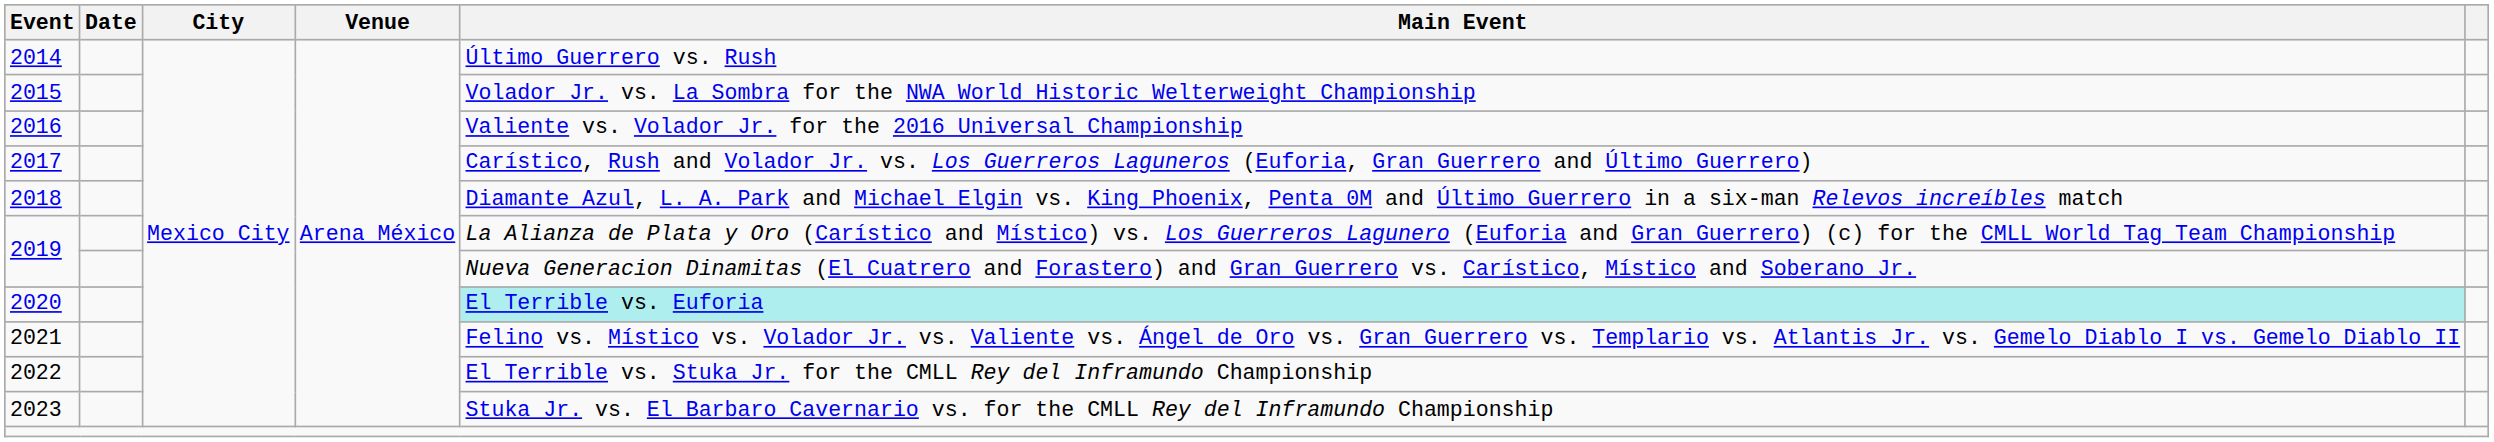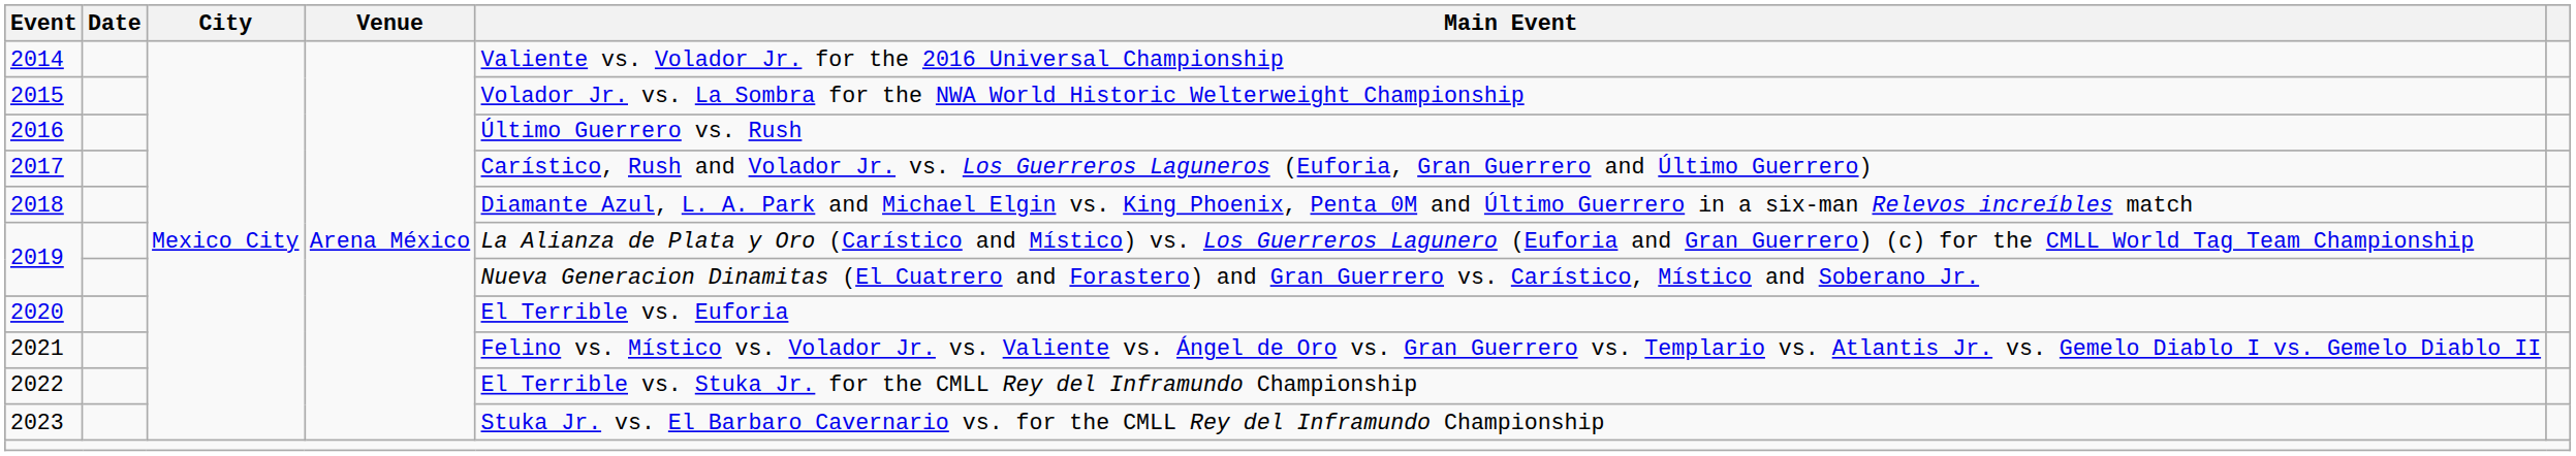 <table class="wikitable" align="center">
 <tr>
 <th scope="col">Event</th>
 <th scope="col">Date</th>
 <th scope="col">City</th>
 <th scope="col">Venue</th>
 <th scope="col">Main Event</th>
 <th scope="col"></th>
 </tr>
 <tr>
 <td><a href='#'>2014</a></td>
 <td></td>
 <td rowspan=11><a href='#'>Mexico City</a></td>
 <td rowspan=11><a href='#'>Arena México</a></td>
-<td><a href='#'>Último Guerrero</a> vs. <a href='#'>Rush</a></td>
+<td><a href='#'>Valiente</a> vs. <a href='#'>Volador Jr.</a> for the <a href='#'>2016 Universal Championship</a></td>
 <td></td>
 </tr>
 <tr>
 <td><a href='#'>2015</a></td>
 <td></td>
 <td><a href='#'>Volador Jr.</a> vs. <a href='#'>La Sombra</a> for the <a href='#'>NWA World Historic Welterweight Championship</a></td>
 <td></td>
 </tr>
 <tr>
 <td><a href='#'>2016</a></td>
 <td></td>
-<td><a href='#'>Valiente</a> vs. <a href='#'>Volador Jr.</a> for the <a href='#'>2016 Universal Championship</a></td>
+<td><a href='#'>Último Guerrero</a> vs. <a href='#'>Rush</a></td>
 <td></td>
 </tr>
 <tr>
 <td><a href='#'>2017</a></td>
 <td></td>
 <td><a href='#'>Carístico</a>, <a href='#'>Rush</a> and <a href='#'>Volador Jr.</a> vs. <em><a href='#'>Los Guerreros Laguneros</a></em> (<a href='#'>Euforia</a>, <a href='#'>Gran Guerrero</a> and <a href='#'>Último Guerrero</a>)</td>
 <td></td>
 </tr>
 <tr>
 <td><a href='#'>2018</a></td>
 <td></td>
 <td><a href='#'>Diamante Azul</a>, <a href='#'>L. A. Park</a> and <a href='#'>Michael Elgin</a> vs. <a href='#'>King Phoenix</a>, <a href='#'>Penta 0M</a> and <a href='#'>Último Guerrero</a> in a six-man <em><a href='#'>Relevos increíbles</a></em> match</td>
 <td></td>
 </tr>
 <tr>
 <td rowspan=2><a href='#'>2019</a></td>
 <td></td>
 <td><em>La Alianza de Plata y Oro</em> (<a href='#'>Carístico</a> and <a href='#'>Místico</a>) vs. <em><a href='#'>Los Guerreros Lagunero</a></em> (<a href='#'>Euforia</a> and <a href='#'>Gran Guerrero</a>) (c) for the <a href='#'>CMLL World Tag Team Championship</a></td>
 <td></td>
 </tr>
 <tr>
 <td></td>
 <td><em>Nueva Generacion Dinamitas</em> (<a href='#'>El Cuatrero</a> and <a href='#'>Forastero</a>) and <a href='#'>Gran Guerrero</a> vs. <a href='#'>Carístico</a>, <a href='#'>Místico</a> and <a href='#'>Soberano Jr.</a></td>
 <td> </td>
 </tr>
 <tr>
 <td><a href='#'>2020</a></td>
 <td></td>
-<td style="background: paleturquoise;"><a href='#'>El Terrible</a> vs. <a href='#'>Euforia</a></td>
+<td><a href='#'>El Terrible</a> vs. <a href='#'>Euforia</a></td>
 <td></td>
 </tr>
 <tr>
 <td>2021</td>
 <td></td>
 <td><a href='#'>Felino</a> vs. <a href='#'>Místico</a> vs. <a href='#'>Volador Jr.</a> vs. <a href='#'>Valiente</a> vs. <a href='#'>Ángel de Oro</a> vs. <a href='#'>Gran Guerrero</a> vs. <a href='#'>Templario</a> vs. <a href='#'>Atlantis Jr.</a> vs. <a href='#'>Gemelo Diablo I vs. Gemelo Diablo II</a></td>
 <td></td>
 </tr>
 <tr>
 <td>2022</td>
 <td></td>
 <td><a href='#'>El Terrible</a> vs. <a href='#'>Stuka Jr.</a> for the CMLL <em>Rey del Inframundo</em> Championship</td>
 <td></td>
 </tr>
 <tr>
 <td>2023</td>
 <td></td>
 <td><a href='#'>Stuka Jr.</a> vs. <a href='#'>El Barbaro Cavernario</a> vs. for the CMLL <em>Rey del Inframundo</em> Championship</td>
 <td></td>
 </tr>
 <tr>
 <td colspan="6"></td>
 </tr>
 </table>
